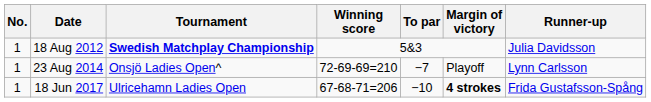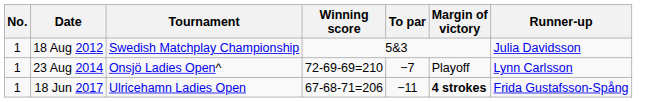 <table class="wikitable" style="font-size:95%;">
 <tr>
 <th>No.</th>
 <th>Date</th>
 <th>Tournament</th>
 <th>Winning<br>score</th>
 <th>To par</th>
 <th>Margin of<br>victory</th>
 <th>Runner-up</th>
 </tr>
 <tr>
 <td align=center>1</td>
 <td align=right>18 Aug <a href='#'>2012</a></td>
-<td><strong><a href='#'>Swedish Matchplay Championship</a></strong></td>
+<td><a href='#'>Swedish Matchplay Championship</a></td>
 <td colspan=3 align=center>5&3</td>
 <td> <a href='#'>Julia Davidsson</a></td>
 </tr>
 <tr>
 <td align=center>1</td>
 <td align=right>23 Aug <a href='#'>2014</a></td>
 <td><a href='#'>Onsjö Ladies Open</a>^</td>
 <td align=right>72-69-69=210</td>
 <td align=center>−7</td>
 <td>Playoff</td>
 <td> <a href='#'>Lynn Carlsson</a></td>
 </tr>
 <tr>
 <td align=center>1</td>
 <td align=right>18 Jun <a href='#'>2017</a></td>
 <td><a href='#'>Ulricehamn Ladies Open</a></td>
 <td align=right>67-68-71=206</td>
-<td align=center>−10</td>
+<td align=center>−11</td>
 <td><strong>4 strokes</strong></td>
 <td> <a href='#'>Frida Gustafsson-Spång</a></td>
 </tr>
 </table>
